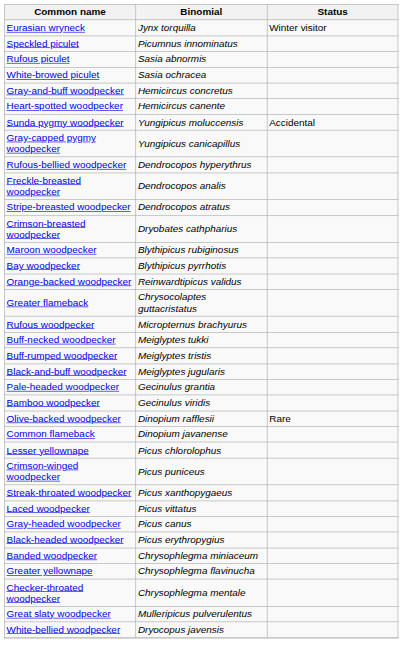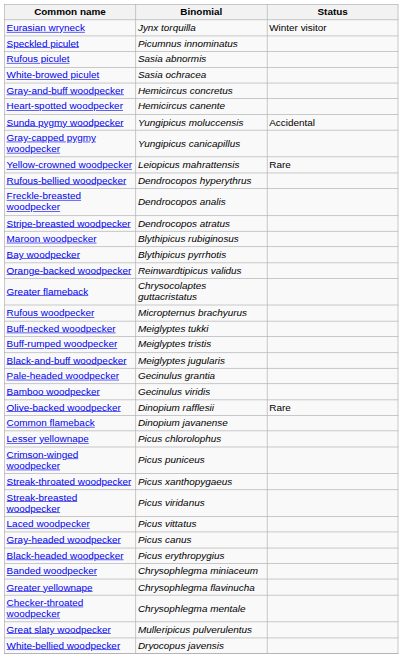 <table width=72% class="wikitable">
 <tr>
 <th width=24%>Common name</th>
 <th width=24%>Binomial</th>
 <th width=24%>Status</th>
 </tr>
 <tr>
 <td><a href='#'>Eurasian wryneck</a></td>
 <td><em>Jynx torquilla</em></td>
 <td>Winter visitor</td>
 </tr>
 <tr>
 <td><a href='#'>Speckled piculet</a></td>
 <td><em>Picumnus innominatus</em></td>
 <td></td>
 </tr>
 <tr>
 <td><a href='#'>Rufous piculet</a></td>
 <td><em>Sasia abnormis</em></td>
 <td></td>
 </tr>
 <tr>
 <td><a href='#'>White-browed piculet</a></td>
 <td><em>Sasia ochracea</em></td>
 <td></td>
 </tr>
 <tr>
 <td><a href='#'>Gray-and-buff woodpecker</a></td>
 <td><em>Hemicircus concretus</em></td>
 <td></td>
 </tr>
 <tr>
 <td><a href='#'>Heart-spotted woodpecker</a></td>
 <td><em>Hemicircus canente</em></td>
 <td></td>
 </tr>
 <tr>
 <td><a href='#'>Sunda pygmy woodpecker</a></td>
 <td><em>Yungipicus moluccensis</em></td>
 <td>Accidental</td>
 </tr>
 <tr>
 <td><a href='#'>Gray-capped pygmy woodpecker</a></td>
 <td><em>Yungipicus canicapillus</em></td>
 <td></td>
 </tr>
 <tr>
+<td><a href='#'>Yellow-crowned woodpecker</a></td>
+<td><em>Leiopicus mahrattensis</em></td>
+<td>Rare</td>
+</tr>
+<tr>
 <td><a href='#'>Rufous-bellied woodpecker</a></td>
 <td><em>Dendrocopos hyperythrus</em></td>
 <td></td>
 </tr>
 <tr>
 <td><a href='#'>Freckle-breasted woodpecker</a></td>
 <td><em>Dendrocopos analis</em></td>
 <td></td>
 </tr>
 <tr>
 <td><a href='#'>Stripe-breasted woodpecker</a></td>
 <td><em>Dendrocopos atratus</em></td>
-<td></td>
-</tr>
-<tr>
-<td><a href='#'>Crimson-breasted woodpecker</a></td>
-<td><em>Dryobates cathpharius</em></td>
 <td></td>
 </tr>
 <tr>
 <td><a href='#'>Maroon woodpecker</a></td>
 <td><em>Blythipicus rubiginosus</em></td>
 <td></td>
 </tr>
 <tr>
 <td><a href='#'>Bay woodpecker</a></td>
 <td><em>Blythipicus pyrrhotis</em></td>
 <td></td>
 </tr>
 <tr>
 <td><a href='#'>Orange-backed woodpecker</a></td>
 <td><em>Reinwardtipicus validus</em></td>
 <td></td>
 </tr>
 <tr>
 <td><a href='#'>Greater flameback</a></td>
 <td><em>Chrysocolaptes guttacristatus</em></td>
 <td></td>
 </tr>
 <tr>
 <td><a href='#'>Rufous woodpecker</a></td>
 <td><em>Micropternus brachyurus</em></td>
 <td></td>
 </tr>
 <tr>
 <td><a href='#'>Buff-necked woodpecker</a></td>
 <td><em>Meiglyptes tukki</em></td>
 <td></td>
 </tr>
 <tr>
 <td><a href='#'>Buff-rumped woodpecker</a></td>
 <td><em>Meiglyptes tristis</em></td>
 <td></td>
 </tr>
 <tr>
 <td><a href='#'>Black-and-buff woodpecker</a></td>
 <td><em>Meiglyptes jugularis</em></td>
 <td></td>
 </tr>
 <tr>
 <td><a href='#'>Pale-headed woodpecker</a></td>
 <td><em>Gecinulus grantia</em></td>
 <td></td>
 </tr>
 <tr>
 <td><a href='#'>Bamboo woodpecker</a></td>
 <td><em>Gecinulus viridis</em></td>
 <td></td>
 </tr>
 <tr>
 <td><a href='#'>Olive-backed woodpecker</a></td>
 <td><em>Dinopium rafflesii</em></td>
 <td>Rare</td>
 </tr>
 <tr>
 <td><a href='#'>Common flameback</a></td>
 <td><em>Dinopium javanense</em></td>
 <td></td>
 </tr>
 <tr>
 <td><a href='#'>Lesser yellownape</a></td>
 <td><em>Picus chlorolophus</em></td>
 <td></td>
 </tr>
 <tr>
 <td><a href='#'>Crimson-winged woodpecker</a></td>
 <td><em>Picus puniceus</em></td>
 <td></td>
 </tr>
 <tr>
 <td><a href='#'>Streak-throated woodpecker</a></td>
 <td><em>Picus xanthopygaeus</em></td>
 <td></td>
 </tr>
 <tr>
+<td><a href='#'>Streak-breasted woodpecker</a></td>
+<td><em>Picus viridanus</em></td>
+<td></td>
+</tr>
+<tr>
 <td><a href='#'>Laced woodpecker</a></td>
 <td><em>Picus vittatus</em></td>
 <td></td>
 </tr>
 <tr>
 <td><a href='#'>Gray-headed woodpecker</a></td>
 <td><em>Picus canus</em></td>
 <td></td>
 </tr>
 <tr>
 <td><a href='#'>Black-headed woodpecker</a></td>
 <td><em>Picus erythropygius</em></td>
 <td></td>
 </tr>
 <tr>
 <td><a href='#'>Banded woodpecker</a></td>
 <td><em>Chrysophlegma miniaceum</em></td>
 <td></td>
 </tr>
 <tr>
 <td><a href='#'>Greater yellownape</a></td>
 <td><em>Chrysophlegma flavinucha</em></td>
 <td></td>
 </tr>
 <tr>
 <td><a href='#'>Checker-throated woodpecker</a></td>
 <td><em>Chrysophlegma mentale</em></td>
 <td></td>
 </tr>
 <tr>
 <td><a href='#'>Great slaty woodpecker</a></td>
 <td><em>Mulleripicus pulverulentus</em></td>
 <td></td>
 </tr>
 <tr>
 <td><a href='#'>White-bellied woodpecker</a></td>
 <td><em>Dryocopus javensis</em></td>
 <td></td>
 </tr>
 <tr>
 </tr>
 </table>
